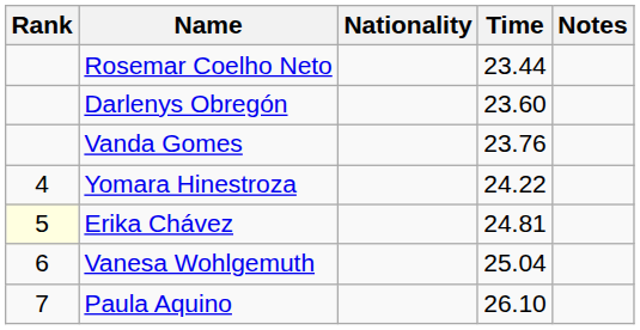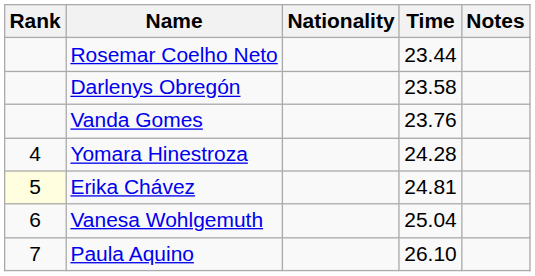 <table class="wikitable sortable" style="text-align:center">
 <tr>
 <th>Rank</th>
 <th>Name</th>
 <th>Nationality</th>
 <th>Time</th>
 <th>Notes</th>
 </tr>
 <tr>
 <td></td>
 <td align=left><a href='#'>Rosemar Coelho Neto</a></td>
 <td align=left></td>
 <td>23.44</td>
 <td></td>
 </tr>
 <tr>
 <td></td>
 <td align=left><a href='#'>Darlenys Obregón</a></td>
 <td align=left></td>
-<td>23.60</td>
+<td>23.58</td>
 <td></td>
 </tr>
 <tr>
 <td></td>
 <td align=left><a href='#'>Vanda Gomes</a></td>
 <td align=left></td>
 <td>23.76</td>
 <td></td>
 </tr>
 <tr>
 <td>4</td>
 <td align=left><a href='#'>Yomara Hinestroza</a></td>
 <td align=left></td>
-<td>24.22</td>
+<td>24.28</td>
 <td></td>
 </tr>
 <tr>
 <td style="background: lightyellow;">5</td>
 <td align=left><a href='#'>Erika Chávez</a></td>
 <td align=left></td>
 <td>24.81</td>
 <td></td>
 </tr>
 <tr>
 <td>6</td>
 <td align=left><a href='#'>Vanesa Wohlgemuth</a></td>
 <td align=left></td>
 <td>25.04</td>
 <td></td>
 </tr>
 <tr>
 <td>7</td>
 <td align=left><a href='#'>Paula Aquino</a></td>
 <td align=left></td>
 <td>26.10</td>
 <td></td>
 </tr>
 </table>
